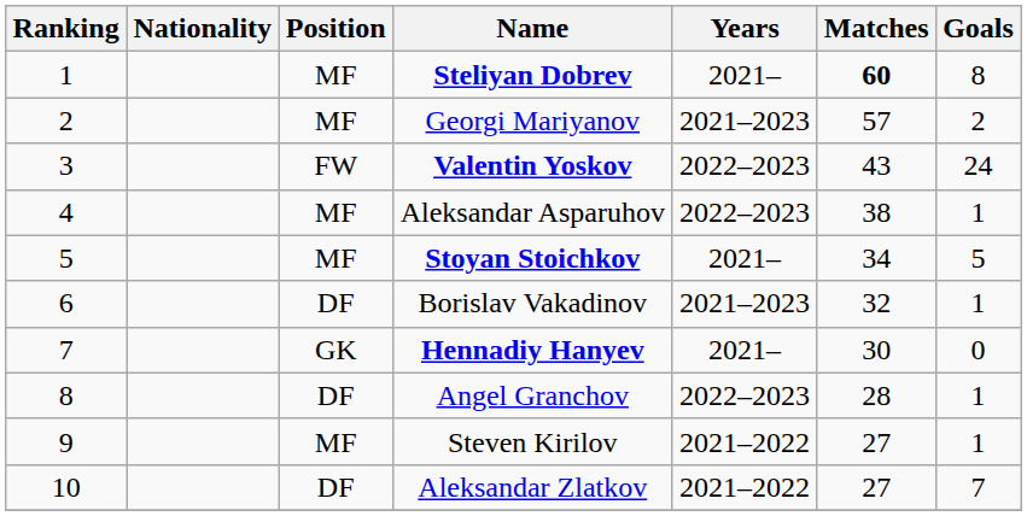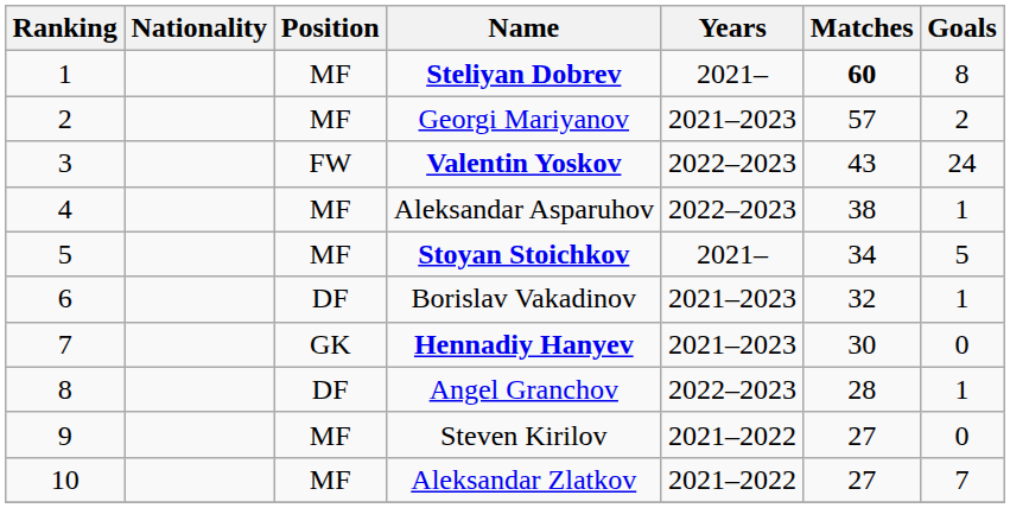 <table class="wikitable sortable" style=text-align:center;width:90%>
 <tr>
 <th>Ranking</th>
 <th>Nationality</th>
 <th>Position</th>
 <th>Name</th>
 <th>Years</th>
 <th>Matches</th>
 <th>Goals</th>
 </tr>
 <tr>
 <td>1</td>
 <td align=left></td>
 <td>MF</td>
 <td><strong><a href='#'>Steliyan Dobrev</a></strong></td>
 <td>2021–</td>
 <td><strong>60</strong></td>
 <td>8</td>
 </tr>
 <tr>
 <td>2</td>
 <td align=left></td>
 <td>MF</td>
 <td><a href='#'>Georgi Mariyanov</a></td>
 <td>2021–2023</td>
 <td>57</td>
 <td>2</td>
 </tr>
 <tr>
 <td>3</td>
 <td align=left></td>
 <td>FW</td>
 <td><strong><a href='#'>Valentin Yoskov</a></strong></td>
 <td>2022–2023</td>
 <td>43</td>
 <td>24</td>
 </tr>
 <tr>
 <td>4</td>
 <td align=left></td>
 <td>MF</td>
 <td>Aleksandar Asparuhov</td>
 <td>2022–2023</td>
 <td>38</td>
 <td>1</td>
 </tr>
 <tr>
 <td>5</td>
 <td align=left></td>
 <td>MF</td>
 <td><strong><a href='#'>Stoyan Stoichkov</a></strong></td>
 <td>2021–</td>
 <td>34</td>
 <td>5</td>
 </tr>
 <tr>
 <td>6</td>
 <td align=left></td>
 <td>DF</td>
 <td>Borislav Vakadinov</td>
 <td>2021–2023</td>
 <td>32</td>
 <td>1</td>
 </tr>
 <tr>
 <td>7</td>
 <td align=left></td>
 <td>GK</td>
 <td><strong><a href='#'>Hennadiy Hanyev</a></strong></td>
-<td>2021–</td>
+<td>2021–2023</td>
 <td>30</td>
 <td>0</td>
 </tr>
 <tr>
 <td>8</td>
 <td align=left></td>
 <td>DF</td>
 <td><a href='#'>Angel Granchov</a></td>
 <td>2022–2023</td>
 <td>28</td>
 <td>1</td>
 </tr>
 <tr>
 <td>9</td>
 <td align=left></td>
 <td>MF</td>
 <td>Steven Kirilov</td>
 <td>2021–2022</td>
 <td>27</td>
-<td>1</td>
+<td>0</td>
 </tr>
 <tr>
 <td>10</td>
 <td align=left></td>
-<td>DF</td>
+<td>MF</td>
 <td><a href='#'>Aleksandar Zlatkov</a></td>
 <td>2021–2022</td>
 <td>27</td>
 <td>7</td>
 </tr>
 <tr>
 </tr>
 </table>
